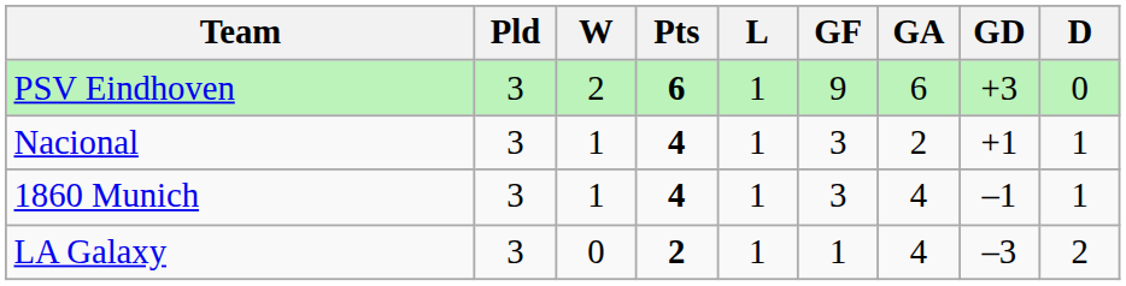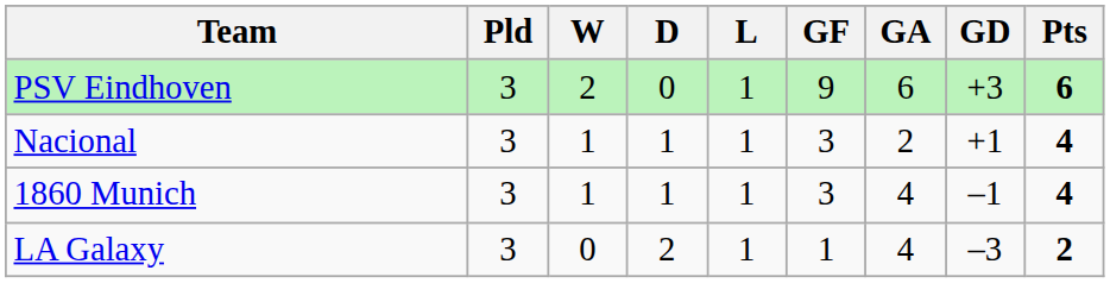 <table class="wikitable" style="text-align:center;">
 <tr>
 <th width=210>Team</th>
 <th width=30>Pld</th>
 <th width=30>W</th>
-<th width=30>Pts</th>
+<th width=30>D</th>
 <th width=30>L</th>
 <th width=30>GF</th>
 <th width=30>GA</th>
 <th width=30>GD</th>
-<th width=30>D</th>
+<th width=30>Pts</th>
 </tr>
 <tr bgcolor=#bbf3bb>
 <td style="text-align:left;"> <a href='#'>PSV Eindhoven</a></td>
 <td>3</td>
 <td>2</td>
-<td><strong>6</strong></td>
+<td>0</td>
 <td>1</td>
 <td>9</td>
 <td>6</td>
 <td>+3</td>
-<td>0</td>
+<td><strong>6</strong></td>
 </tr>
 <tr>
 <td style="text-align:left;"> <a href='#'>Nacional</a></td>
 <td>3</td>
 <td>1</td>
-<td><strong>4</strong></td>
+<td>1</td>
 <td>1</td>
 <td>3</td>
 <td>2</td>
 <td>+1</td>
-<td>1</td>
+<td><strong>4</strong></td>
 </tr>
 <tr>
 <td style="text-align:left;"> <a href='#'>1860 Munich</a></td>
 <td>3</td>
 <td>1</td>
-<td><strong>4</strong></td>
+<td>1</td>
 <td>1</td>
 <td>3</td>
 <td>4</td>
 <td>–1</td>
-<td>1</td>
+<td><strong>4</strong></td>
 </tr>
 <tr>
 <td style="text-align:left;"> <a href='#'>LA Galaxy</a></td>
 <td>3</td>
 <td>0</td>
-<td><strong>2</strong></td>
+<td>2</td>
 <td>1</td>
 <td>1</td>
 <td>4</td>
 <td>–3</td>
-<td>2</td>
+<td><strong>2</strong></td>
 </tr>
 </table>
